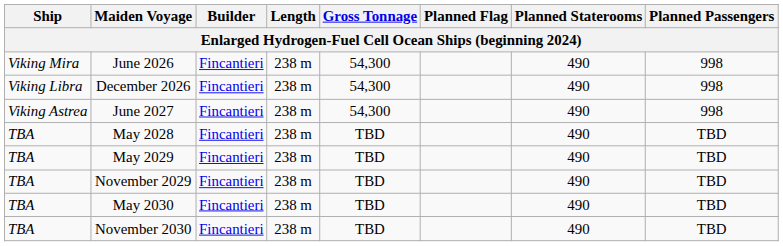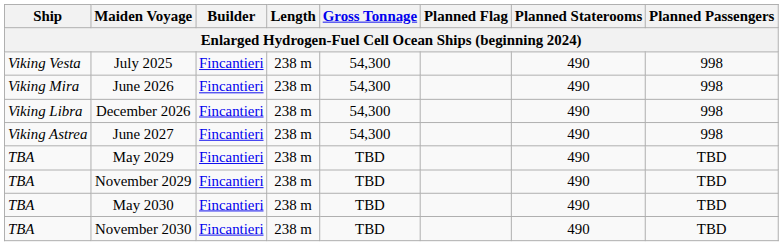 <table class="wikitable">
 <tr>
 <th>Ship</th>
 <th>Maiden Voyage</th>
 <th>Builder</th>
 <th>Length</th>
 <th><a href='#'>Gross Tonnage</a></th>
 <th>Planned Flag</th>
 <th>Planned Staterooms</th>
 <th>Planned Passengers</th>
 </tr>
 <tr>
 <th colspan="8">Enlarged Hydrogen-Fuel Cell Ocean Ships (beginning 2024)</th>
+</tr>
+<tr>
+<td><em>Viking Vesta</em></td>
+<td align="center">July 2025</td>
+<td align="center"><a href='#'>Fincantieri</a></td>
+<td align="Center">238 m</td>
+<td align="center">54,300</td>
+<td align="Center"></td>
+<td align="Center">490</td>
+<td align="Center">998</td>
 </tr>
 <tr>
 <td><em>Viking Mira</em></td>
 <td align="center">June 2026</td>
 <td align="center"><a href='#'>Fincantieri</a></td>
 <td align="Center">238 m</td>
 <td align="center">54,300</td>
 <td align="Center"></td>
 <td align="Center">490</td>
 <td align="Center">998</td>
 </tr>
 <tr>
 <td><em>Viking Libra</em></td>
 <td align="center">December 2026</td>
 <td align="center"><a href='#'>Fincantieri</a></td>
 <td align="Center">238 m</td>
 <td align="center">54,300</td>
 <td align="Center"></td>
 <td align="Center">490</td>
 <td align="Center">998</td>
 </tr>
 <tr>
 <td><em>Viking Astrea</em></td>
 <td align="center">June 2027</td>
 <td align="center"><a href='#'>Fincantieri</a></td>
 <td align="Center">238 m</td>
 <td align="center">54,300</td>
 <td align="Center"></td>
 <td align="Center">490</td>
 <td align="Center">998</td>
-</tr>
-<tr>
-<td><em>TBA</em></td>
-<td align="center">May 2028</td>
-<td align="center"><a href='#'>Fincantieri</a></td>
-<td align="Center">238 m</td>
-<td align="center">TBD</td>
-<td align="Center"></td>
-<td align="Center">490</td>
-<td align="Center">TBD</td>
 </tr>
 <tr>
 <td><em>TBA</em></td>
 <td align="center">May 2029</td>
 <td align="center"><a href='#'>Fincantieri</a></td>
 <td align="Center">238 m</td>
 <td align="center">TBD</td>
 <td align="Center"></td>
 <td align="Center">490</td>
 <td align="Center">TBD</td>
 </tr>
 <tr>
 <td><em>TBA</em></td>
 <td align="center">November 2029</td>
 <td align="center"><a href='#'>Fincantieri</a></td>
 <td align="Center">238 m</td>
 <td align="center">TBD</td>
 <td align="Center"></td>
 <td align="Center">490</td>
 <td align="Center">TBD</td>
 </tr>
 <tr>
 <td><em>TBA</em></td>
 <td align="center">May 2030</td>
 <td align="center"><a href='#'>Fincantieri</a></td>
 <td align="Center">238 m</td>
 <td align="center">TBD</td>
 <td align="Center"></td>
 <td align="Center">490</td>
 <td align="Center">TBD</td>
 </tr>
 <tr>
 <td><em>TBA</em></td>
 <td align="center">November 2030</td>
 <td align="center"><a href='#'>Fincantieri</a></td>
 <td align="Center">238 m</td>
 <td align="center">TBD</td>
 <td align="Center"></td>
 <td align="Center">490</td>
 <td align="Center">TBD</td>
 </tr>
 </table>
